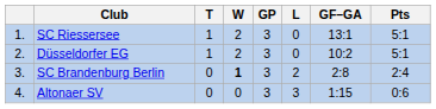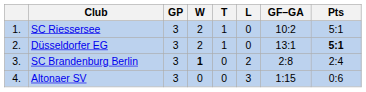 <table class="wikitable">
 <tr>
 <th width="30"></th>
 <th width="200">Club</th>
+<th width="30">GP</th>
+<th width="30">W</th>
 <th width="30">T</th>
-<th width="30">W</th>
-<th width="30">GP</th>
 <th width="30">L</th>
 <th width="70">GF–GA</th>
 <th width="70">Pts</th>
 </tr>
 <tr bgcolor="#BCD2EE" align="center">
 <td>1.</td>
 <td align="left"><a href='#'>SC Riessersee</a></td>
+<td>3</td>
+<td>2</td>
 <td>1</td>
-<td>2</td>
-<td>3</td>
 <td>0</td>
-<td>13:1</td>
+<td>10:2</td>
 <td>5:1</td>
 </tr>
 <tr bgcolor=#BCD2EE align="center">
 <td>2.</td>
 <td align="left"><a href='#'>Düsseldorfer EG</a></td>
+<td>3</td>
+<td>2</td>
 <td>1</td>
-<td>2</td>
-<td>3</td>
 <td>0</td>
-<td>10:2</td>
-<td>5:1</td>
+<td>13:1</td>
+<td><strong>5:1</strong></td>
 </tr>
 <tr bgcolor=#BCD2EE align="center">
 <td>3.</td>
 <td align="left"><a href='#'> SC Brandenburg Berlin</a></td>
+<td>3</td>
+<td><strong>1</strong></td>
 <td>0</td>
-<td><strong>1</strong></td>
-<td>3</td>
 <td>2</td>
 <td>2:8</td>
 <td>2:4</td>
 </tr>
 <tr bgcolor=#BCD2EE align="center">
 <td>4.</td>
 <td align="left"><a href='#'>Altonaer SV</a></td>
+<td>3</td>
 <td>0</td>
 <td>0</td>
-<td>3</td>
 <td>3</td>
 <td>1:15</td>
 <td>0:6</td>
 </tr>
 </table>
